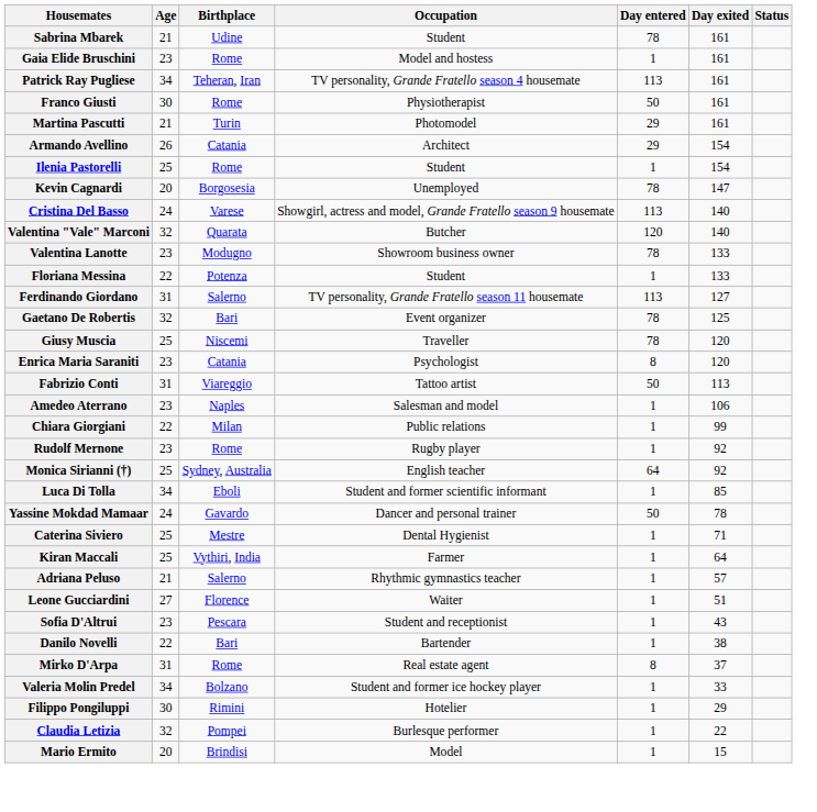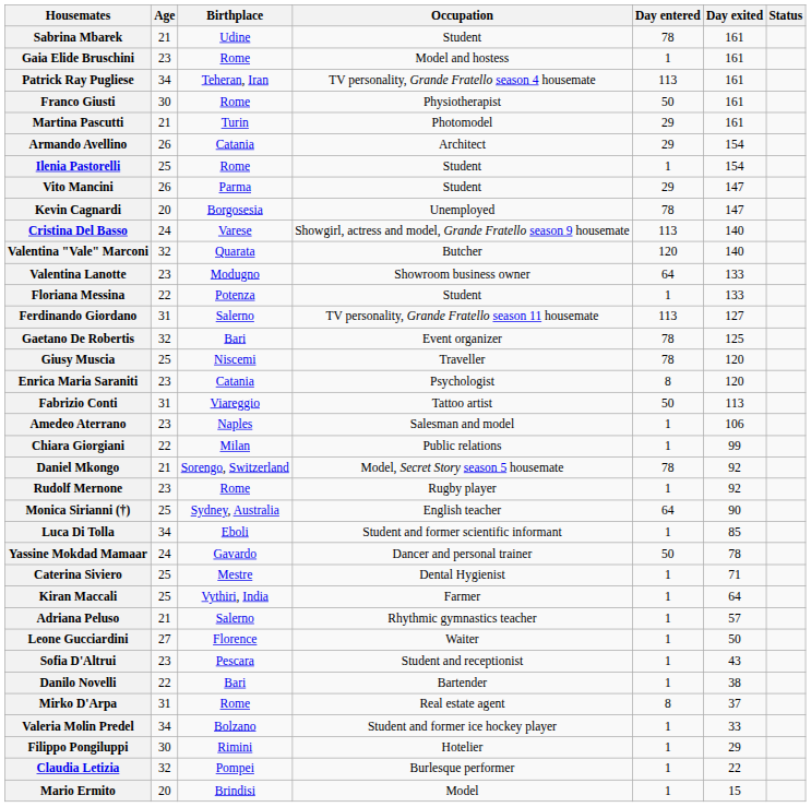 <table class="wikitable sortable" style="text-align:center; line-height:20px; width:auto;">
 <tr>
 <th>Housemates</th>
 <th>Age</th>
 <th>Birthplace</th>
 <th>Occupation</th>
 <th>Day entered</th>
 <th>Day exited</th>
 <th>Status</th>
 </tr>
 <tr>
 <th>Sabrina Mbarek</th>
 <td>21</td>
 <td><a href='#'>Udine</a></td>
 <td>Student</td>
 <td>78</td>
 <td>161</td>
 <td></td>
 </tr>
 <tr>
 <th>Gaia Elide Bruschini</th>
 <td>23</td>
 <td><a href='#'>Rome</a></td>
 <td>Model and hostess</td>
 <td>1</td>
 <td>161</td>
 <td></td>
 </tr>
 <tr>
 <th>Patrick Ray Pugliese</th>
 <td>34</td>
 <td><a href='#'>Teheran</a>, <a href='#'>Iran</a></td>
 <td>TV personality, <em>Grande Fratello</em> <a href='#'>season 4</a> housemate</td>
 <td>113</td>
 <td>161</td>
 <td></td>
 </tr>
 <tr>
 <th>Franco Giusti</th>
 <td>30</td>
 <td><a href='#'>Rome</a></td>
 <td>Physiotherapist</td>
 <td>50</td>
 <td>161</td>
 <td></td>
 </tr>
 <tr>
 <th>Martina Pascutti</th>
 <td>21</td>
 <td><a href='#'>Turin</a></td>
 <td>Photomodel</td>
 <td>29</td>
 <td>161</td>
 <td></td>
 </tr>
 <tr>
 <th>Armando Avellino</th>
 <td>26</td>
 <td><a href='#'>Catania</a></td>
 <td>Architect</td>
 <td>29</td>
 <td>154</td>
 <td></td>
 </tr>
 <tr>
 <th><a href='#'>Ilenia Pastorelli</a></th>
 <td>25</td>
 <td><a href='#'>Rome</a></td>
 <td>Student</td>
 <td>1</td>
 <td>154</td>
 <td></td>
 </tr>
 <tr>
+<th>Vito Mancini</th>
+<td>26</td>
+<td><a href='#'>Parma</a></td>
+<td>Student</td>
+<td>29</td>
+<td>147</td>
+<td></td>
+</tr>
+<tr>
 <th>Kevin Cagnardi</th>
 <td>20</td>
 <td><a href='#'>Borgosesia</a></td>
 <td>Unemployed</td>
 <td>78</td>
 <td>147</td>
 <td></td>
 </tr>
 <tr>
 <th><a href='#'>Cristina Del Basso</a></th>
 <td>24</td>
 <td><a href='#'>Varese</a></td>
 <td>Showgirl, actress and model, <em>Grande Fratello</em> <a href='#'>season 9</a> housemate</td>
 <td>113</td>
 <td>140</td>
 <td></td>
 </tr>
 <tr>
 <th>Valentina "Vale" Marconi</th>
 <td>32</td>
 <td><a href='#'>Quarata</a></td>
 <td>Butcher</td>
 <td>120</td>
 <td>140</td>
 <td></td>
 </tr>
 <tr>
 <th>Valentina Lanotte</th>
 <td>23</td>
 <td><a href='#'>Modugno</a></td>
 <td>Showroom business owner</td>
-<td>78</td>
+<td>64</td>
 <td>133</td>
 <td></td>
 </tr>
 <tr>
 <th>Floriana Messina</th>
 <td>22</td>
 <td><a href='#'>Potenza</a></td>
 <td>Student</td>
 <td>1</td>
 <td>133</td>
 <td></td>
 </tr>
 <tr>
 <th>Ferdinando Giordano</th>
 <td>31</td>
 <td><a href='#'>Salerno</a></td>
 <td>TV personality, <em>Grande Fratello</em> <a href='#'>season 11</a> housemate</td>
 <td>113</td>
 <td>127</td>
 <td></td>
 </tr>
 <tr>
 <th>Gaetano De Robertis</th>
 <td>32</td>
 <td><a href='#'>Bari</a></td>
 <td>Event organizer</td>
 <td>78</td>
 <td>125</td>
 <td></td>
 </tr>
 <tr>
 <th>Giusy Muscia</th>
 <td>25</td>
 <td><a href='#'>Niscemi</a></td>
 <td>Traveller</td>
 <td>78</td>
 <td>120</td>
 <td></td>
 </tr>
 <tr>
 <th>Enrica Maria Saraniti</th>
 <td>23</td>
 <td><a href='#'>Catania</a></td>
 <td>Psychologist</td>
 <td>8</td>
 <td>120</td>
 <td></td>
 </tr>
 <tr>
 <th>Fabrizio Conti</th>
 <td>31</td>
 <td><a href='#'>Viareggio</a></td>
 <td>Tattoo artist</td>
 <td>50</td>
 <td>113</td>
 <td></td>
 </tr>
 <tr>
 <th>Amedeo Aterrano</th>
 <td>23</td>
 <td><a href='#'>Naples</a></td>
 <td>Salesman and model</td>
 <td>1</td>
 <td>106</td>
 <td></td>
 </tr>
 <tr>
 <th>Chiara Giorgiani</th>
 <td>22</td>
 <td><a href='#'>Milan</a></td>
 <td>Public relations</td>
 <td>1</td>
 <td>99</td>
 <td></td>
 </tr>
 <tr>
+<th>Daniel Mkongo</th>
+<td>21</td>
+<td><a href='#'>Sorengo</a>, <a href='#'>Switzerland</a></td>
+<td>Model, <em>Secret Story</em> <a href='#'>season 5</a> housemate</td>
+<td>78</td>
+<td>92</td>
+<td></td>
+</tr>
+<tr>
 <th>Rudolf Mernone</th>
 <td>23</td>
 <td><a href='#'>Rome</a></td>
 <td>Rugby player</td>
 <td>1</td>
 <td>92</td>
 <td></td>
 </tr>
 <tr>
 <th>Monica Sirianni (†)</th>
 <td>25</td>
 <td><a href='#'>Sydney</a>, <a href='#'>Australia</a></td>
 <td>English teacher</td>
 <td>64</td>
-<td>92</td>
+<td>90</td>
 <td></td>
 </tr>
 <tr>
 <th>Luca Di Tolla</th>
 <td>34</td>
 <td><a href='#'>Eboli</a></td>
 <td>Student and former scientific informant</td>
 <td>1</td>
 <td>85</td>
 <td></td>
 </tr>
 <tr>
 <th>Yassine Mokdad Mamaar</th>
 <td>24</td>
 <td><a href='#'>Gavardo</a></td>
 <td>Dancer and personal trainer</td>
 <td>50</td>
 <td>78</td>
 <td></td>
 </tr>
 <tr>
 <th>Caterina Siviero</th>
 <td>25</td>
 <td><a href='#'>Mestre</a></td>
 <td>Dental Hygienist</td>
 <td>1</td>
 <td>71</td>
 <td></td>
 </tr>
 <tr>
 <th>Kiran Maccali</th>
 <td>25</td>
 <td><a href='#'>Vythiri</a>, <a href='#'>India</a></td>
 <td>Farmer</td>
 <td>1</td>
 <td>64</td>
 <td></td>
 </tr>
 <tr>
 <th>Adriana Peluso</th>
 <td>21</td>
 <td><a href='#'>Salerno</a></td>
 <td>Rhythmic gymnastics teacher</td>
 <td>1</td>
 <td>57</td>
 <td></td>
 </tr>
 <tr>
 <th>Leone Gucciardini</th>
 <td>27</td>
 <td><a href='#'>Florence</a></td>
 <td>Waiter</td>
 <td>1</td>
-<td>51</td>
+<td>50</td>
 <td></td>
 </tr>
 <tr>
 <th>Sofia D'Altrui</th>
 <td>23</td>
 <td><a href='#'>Pescara</a></td>
 <td>Student and receptionist</td>
 <td>1</td>
 <td>43</td>
 <td></td>
 </tr>
 <tr>
 <th>Danilo Novelli</th>
 <td>22</td>
 <td><a href='#'>Bari</a></td>
 <td>Bartender</td>
 <td>1</td>
 <td>38</td>
 <td></td>
 </tr>
 <tr>
 <th>Mirko D'Arpa</th>
 <td>31</td>
 <td><a href='#'>Rome</a></td>
 <td>Real estate agent</td>
 <td>8</td>
 <td>37</td>
 <td></td>
 </tr>
 <tr>
 <th>Valeria Molin Predel</th>
 <td>34</td>
 <td><a href='#'>Bolzano</a></td>
 <td>Student and former ice hockey player</td>
 <td>1</td>
 <td>33</td>
 <td></td>
 </tr>
 <tr>
 <th>Filippo Pongiluppi</th>
 <td>30</td>
 <td><a href='#'>Rimini</a></td>
 <td>Hotelier</td>
 <td>1</td>
 <td>29</td>
 <td></td>
 </tr>
 <tr>
 <th><a href='#'>Claudia Letizia</a></th>
 <td>32</td>
 <td><a href='#'>Pompei</a></td>
 <td>Burlesque performer</td>
 <td>1</td>
 <td>22</td>
 <td></td>
 </tr>
 <tr>
 <th>Mario Ermito</th>
 <td>20</td>
 <td><a href='#'>Brindisi</a></td>
 <td>Model</td>
 <td>1</td>
 <td>15</td>
 <td></td>
 </tr>
 </table>
